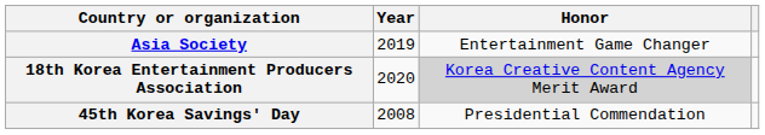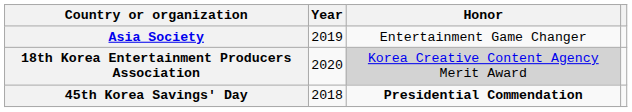 <table class="wikitable sortable plainrowheaders" style="text-align:center">
 <tr>
 <th scope="col">Country or organization</th>
 <th scope="col">Year</th>
 <th scope="col">Honor</th>
 <th class="unsortable" scope="col"></th>
 </tr>
 <tr>
 <th scope="row"><a href='#'>Asia Society</a></th>
 <td>2019</td>
 <td>Entertainment Game Changer</td>
 <td></td>
 </tr>
 <tr>
 <th scope="row">18th Korea Entertainment Producers Association</th>
 <td>2020</td>
 <td style="background: lightgrey;"><a href='#'>Korea Creative Content Agency</a> Merit Award</td>
 <td></td>
 </tr>
 <tr>
 <th scope="row">45th Korea Savings' Day</th>
-<td>2008</td>
-<td>Presidential Commendation</td>
+<td>2018</td>
+<td><strong>Presidential Commendation</strong></td>
 <td></td>
 </tr>
 <tr>
 </tr>
 </table>
